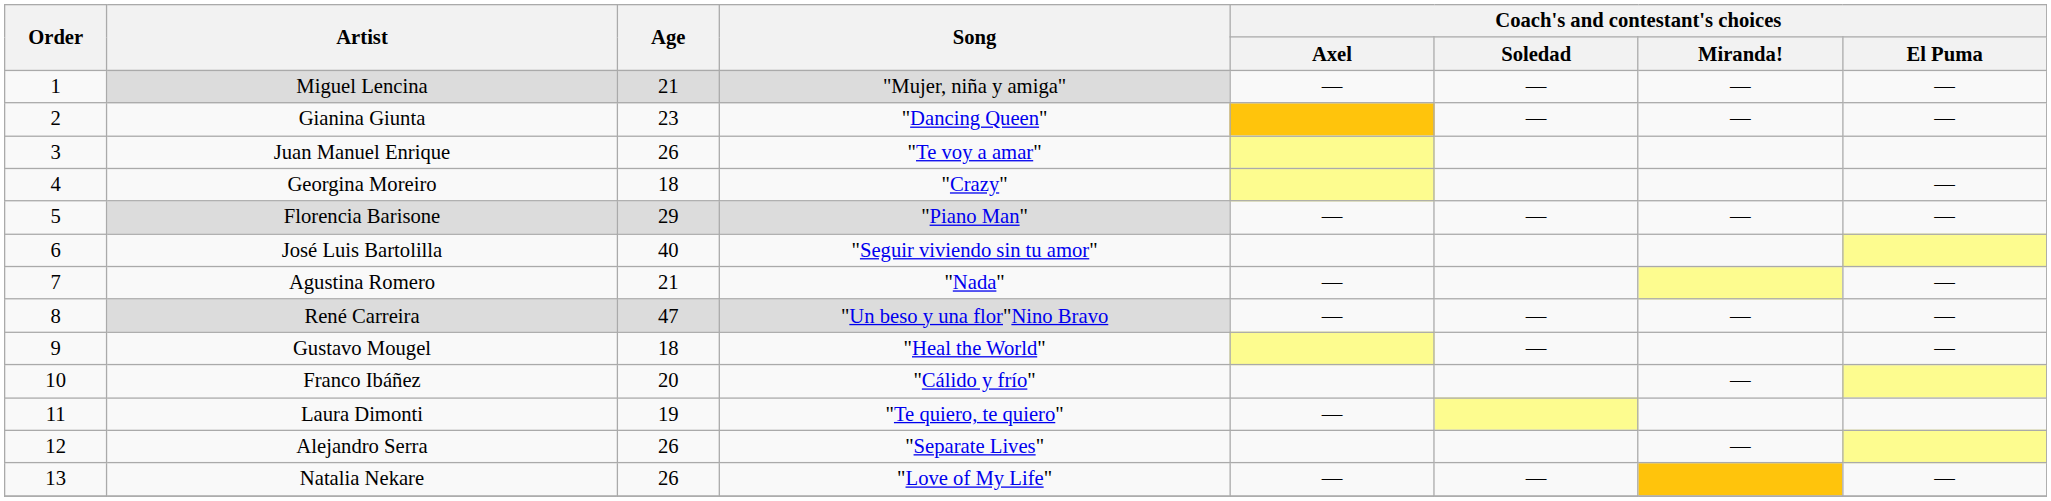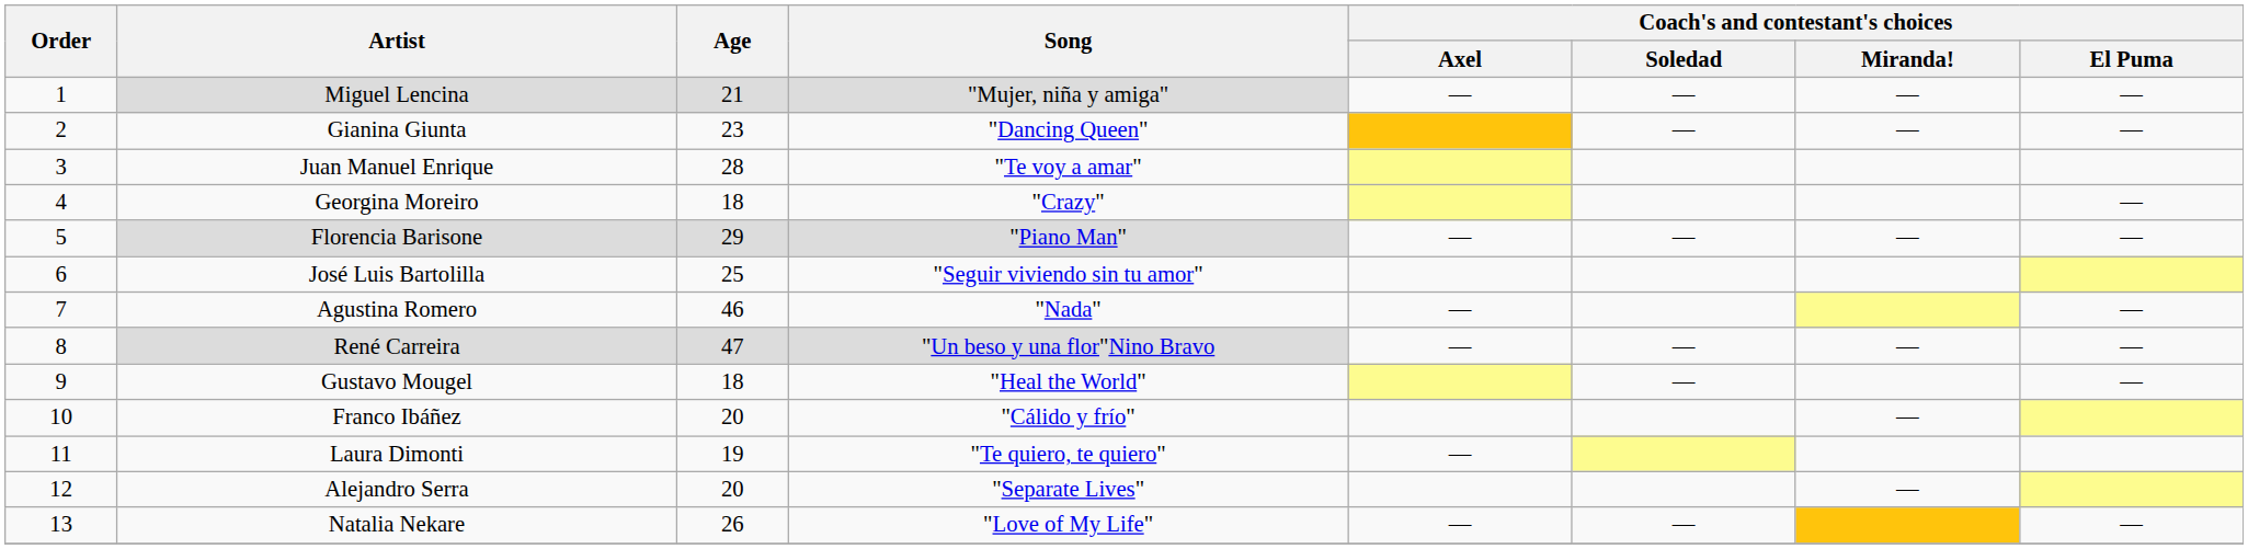 <table class="wikitable" style="text-align:center; width:100%;">
 <tr>
 <th scope="col" rowspan="2" width="05%">Order</th>
 <th scope="col" rowspan="2" width="25%">Artist</th>
 <th scope="col" rowspan="2" width="05%">Age</th>
 <th scope="col" rowspan="2" width="25%">Song</th>
 <th scope="col" colspan="4" width="40%">Coach's and contestant's choices</th>
 </tr>
 <tr>
 <th width="10%">Axel</th>
 <th width="10%">Soledad</th>
 <th width="10%">Miranda!</th>
 <th width="10%">El Puma</th>
 </tr>
 <tr>
 <td scope="col">1</td>
 <td style="background:#dcdcdc;">Miguel Lencina</td>
 <td style="background:#dcdcdc;">21</td>
 <td style="background:#dcdcdc;">"Mujer, niña y amiga"</td>
 <td>—</td>
 <td>—</td>
 <td>—</td>
 <td>—</td>
 </tr>
 <tr>
 <td scope="col">2</td>
 <td>Gianina Giunta</td>
 <td>23</td>
 <td>"<a href='#'>Dancing Queen</a>"</td>
 <td style="background:#ffc40c;"><strong></strong></td>
 <td>—</td>
 <td>—</td>
 <td>—</td>
 </tr>
 <tr>
 <td scope="col">3</td>
 <td>Juan Manuel Enrique</td>
-<td>26</td>
+<td>28</td>
 <td>"<a href='#'>Te voy a amar</a>"</td>
 <td style="background:#fdfc8f;"><strong></strong></td>
 <td><strong></strong></td>
 <td><strong></strong></td>
 <td><strong></strong></td>
 </tr>
 <tr>
 <td scope="col">4</td>
 <td>Georgina Moreiro</td>
 <td>18</td>
 <td>"<a href='#'>Crazy</a>"</td>
 <td style="background:#fdfc8f;"><strong></strong></td>
 <td><strong></strong></td>
 <td><strong></strong></td>
 <td>—</td>
 </tr>
 <tr>
 <td scope="col">5</td>
 <td style="background:#dcdcdc;">Florencia Barisone</td>
 <td style="background:#dcdcdc;">29</td>
 <td style="background:#dcdcdc;">"<a href='#'>Piano Man</a>"</td>
 <td>—</td>
 <td>—</td>
 <td>—</td>
 <td>—</td>
 </tr>
 <tr>
 <td scope="col">6</td>
 <td>José Luis Bartolilla</td>
-<td>40</td>
+<td>25</td>
 <td>"<a href='#'>Seguir viviendo sin tu amor</a>"</td>
 <td><strong></strong></td>
 <td><strong></strong></td>
 <td><strong></strong></td>
 <td style="background:#fdfc8f;"><strong></strong></td>
 </tr>
 <tr>
 <td scope="col">7</td>
 <td>Agustina Romero</td>
-<td>21</td>
+<td>46</td>
 <td>"<a href='#'>Nada</a>"</td>
 <td>—</td>
 <td><strong></strong></td>
 <td style="background:#fdfc8f;"><strong></strong></td>
 <td>—</td>
 </tr>
 <tr>
 <td scope="col">8</td>
 <td style="background:#dcdcdc;">René Carreira</td>
 <td style="background:#dcdcdc;">47</td>
 <td style="background:#dcdcdc;">"<a href='#'>Un beso y una flor</a>"<a href='#'>Nino Bravo</a></td>
 <td>—</td>
 <td>—</td>
 <td>—</td>
 <td>—</td>
 </tr>
 <tr>
 <td scope="col">9</td>
 <td>Gustavo Mougel</td>
 <td>18</td>
 <td>"<a href='#'>Heal the World</a>"</td>
 <td style="background:#fdfc8f;"><strong></strong></td>
 <td>—</td>
 <td><strong></strong></td>
 <td>—</td>
 </tr>
 <tr>
 <td scope="col">10</td>
 <td>Franco Ibáñez</td>
 <td>20</td>
 <td>"<a href='#'>Cálido y frío</a>"</td>
 <td><strong></strong></td>
 <td><strong></strong></td>
 <td>—</td>
 <td style="background:#fdfc8f;"><strong></strong></td>
 </tr>
 <tr>
 <td scope="col">11</td>
 <td>Laura Dimonti</td>
 <td>19</td>
 <td>"<a href='#'>Te quiero, te quiero</a>"</td>
 <td>—</td>
 <td style="background:#fdfc8f;"><strong></strong></td>
 <td><strong></strong></td>
 <td><strong></strong></td>
 </tr>
 <tr>
 <td scope="col">12</td>
 <td>Alejandro Serra</td>
-<td>26</td>
+<td>20</td>
 <td>"<a href='#'>Separate Lives</a>"</td>
 <td><strong></strong></td>
 <td><strong></strong></td>
 <td>—</td>
 <td style="background:#fdfc8f;"><strong></strong></td>
 </tr>
 <tr>
 <td scope="col">13</td>
 <td>Natalia Nekare</td>
 <td>26</td>
 <td>"<a href='#'>Love of My Life</a>"</td>
 <td>—</td>
 <td>—</td>
 <td style="background:#ffc40c;"><strong></strong></td>
 <td>—</td>
 </tr>
 <tr>
 </tr>
 </table>
